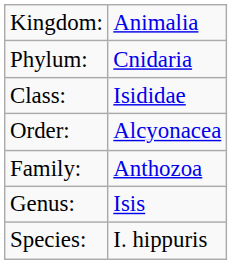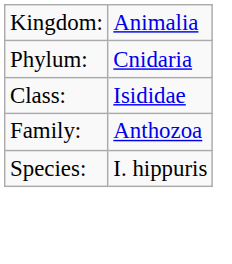 <table class="wikitable">
 <tr>
 <td>Kingdom:</td>
 <td><a href='#'>Animalia</a></td>
 </tr>
 <tr>
 <td>Phylum:</td>
 <td><a href='#'>Cnidaria</a></td>
 </tr>
 <tr>
 <td>Class:</td>
 <td><a href='#'>Isididae</a></td>
 </tr>
 <tr>
-<td>Order:</td>
-<td><a href='#'>Alcyonacea</a></td>
-</tr>
-<tr>
 <td>Family:</td>
 <td><a href='#'>Anthozoa</a></td>
-</tr>
-<tr>
-<td>Genus:</td>
-<td><a href='#'>Isis</a></td>
 </tr>
 <tr>
 <td>Species:</td>
 <td>I. hippuris</td>
 </tr>
 </table>
